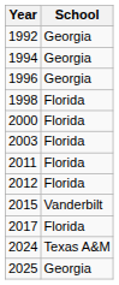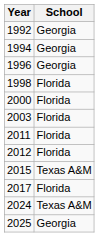 <table class="wikitable">
 <tr>
 <th>Year</th>
 <th>School</th>
 </tr>
 <tr>
 <td>1992</td>
 <td>Georgia</td>
 </tr>
 <tr>
 <td>1994</td>
 <td>Georgia</td>
 </tr>
 <tr>
 <td>1996</td>
 <td>Georgia</td>
 </tr>
 <tr>
 <td>1998</td>
 <td>Florida</td>
 </tr>
 <tr>
 <td>2000</td>
 <td>Florida</td>
 </tr>
 <tr>
 <td>2003</td>
 <td>Florida</td>
 </tr>
 <tr>
 <td>2011</td>
 <td>Florida</td>
 </tr>
 <tr>
 <td>2012</td>
 <td>Florida</td>
 </tr>
 <tr>
 <td>2015</td>
-<td>Vanderbilt</td>
+<td>Texas A&M</td>
 </tr>
 <tr>
 <td>2017</td>
 <td>Florida</td>
 </tr>
 <tr>
 <td>2024</td>
 <td>Texas A&M</td>
 </tr>
 <tr>
 <td>2025</td>
 <td>Georgia</td>
 </tr>
 </table>
